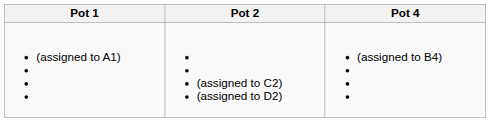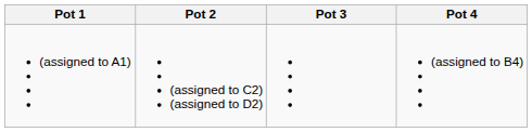 <table class="wikitable">
 <tr>
 <th width=25%>Pot 1</th>
 <th width=25%>Pot 2</th>
+<th width=25%>Pot 3</th>
 <th width=25%>Pot 4</th>
 </tr>
 <tr style="vertical-align: top;">
 <td><br><ul><li> (assigned to A1)</li><li></li><li></li><li></li></ul></td>
 <td><br><ul><li></li><li></li><li> (assigned to C2)</li><li> (assigned to D2)</li></ul></td>
+<td><br><ul><li></li><li></li><li></li><li></li></ul></td>
 <td><br><ul><li> (assigned to B4)</li><li></li><li></li><li></li></ul></td>
 </tr>
 </table>
